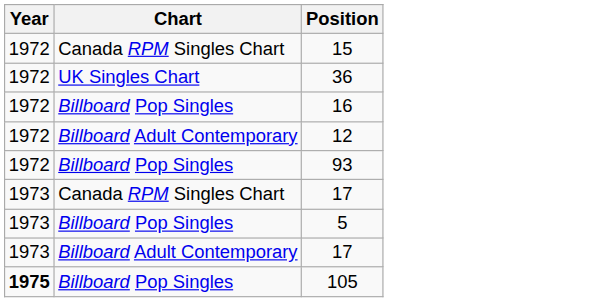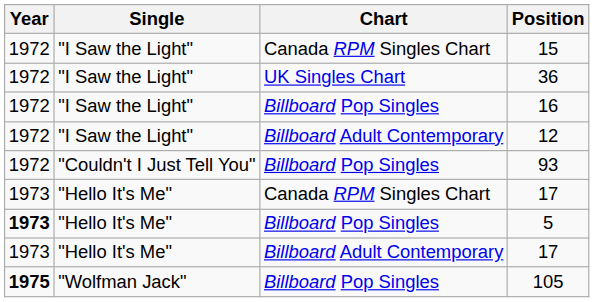 <table class="wikitable">
 <tr>
 <th align="left">Year</th>
+<th align="left">Single</th>
 <th align="left">Chart</th>
 <th align="left">Position</th>
 </tr>
 <tr>
 <td>1972</td>
+<td>"I Saw the Light"</td>
 <td>Canada <em><a href='#'>RPM</a></em> Singles Chart</td>
 <td align="center">15</td>
 </tr>
 <tr>
 <td>1972</td>
+<td>"I Saw the Light"</td>
 <td><a href='#'>UK Singles Chart</a></td>
 <td align="center">36</td>
 </tr>
 <tr>
 <td>1972</td>
+<td>"I Saw the Light"</td>
 <td><em><a href='#'>Billboard</a></em> <a href='#'>Pop Singles</a></td>
 <td align="center">16</td>
 </tr>
 <tr>
 <td>1972</td>
+<td>"I Saw the Light"</td>
 <td><em><a href='#'>Billboard</a></em> <a href='#'>Adult Contemporary</a></td>
 <td align="center">12</td>
 </tr>
 <tr>
 <td>1972</td>
+<td>"Couldn't I Just Tell You"</td>
 <td><em><a href='#'>Billboard</a></em> <a href='#'>Pop Singles</a></td>
 <td align="center">93</td>
 </tr>
 <tr>
 <td>1973</td>
+<td>"Hello It's Me"</td>
 <td>Canada <em><a href='#'>RPM</a></em> Singles Chart</td>
 <td align="center">17</td>
 </tr>
 <tr>
-<td>1973</td>
+<td><strong>1973</strong></td>
+<td>"Hello It's Me"</td>
 <td><em><a href='#'>Billboard</a></em> <a href='#'>Pop Singles</a></td>
 <td align="center">5</td>
 </tr>
 <tr>
 <td>1973</td>
+<td>"Hello It's Me"</td>
 <td><em><a href='#'>Billboard</a></em> <a href='#'>Adult Contemporary</a></td>
 <td align="center">17</td>
 </tr>
 <tr>
 <td><strong>1975</strong></td>
+<td>"Wolfman Jack"</td>
 <td><em><a href='#'>Billboard</a></em> <a href='#'>Pop Singles</a></td>
 <td align="center">105</td>
 </tr>
 </table>
